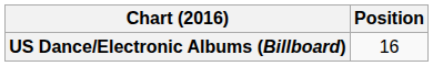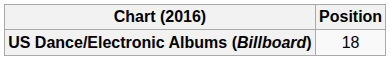 <table class="wikitable plainrowheaders" style="text-align:center">
 <tr>
 <th scope="col">Chart (2016)</th>
 <th scope="col">Position</th>
 </tr>
 <tr>
 <th scope="row">US Dance/Electronic Albums (<em>Billboard</em>)</th>
-<td>16</td>
+<td>18</td>
 </tr>
 </table>
